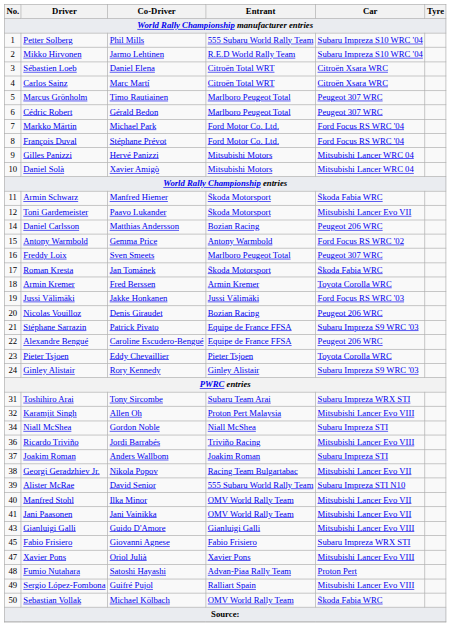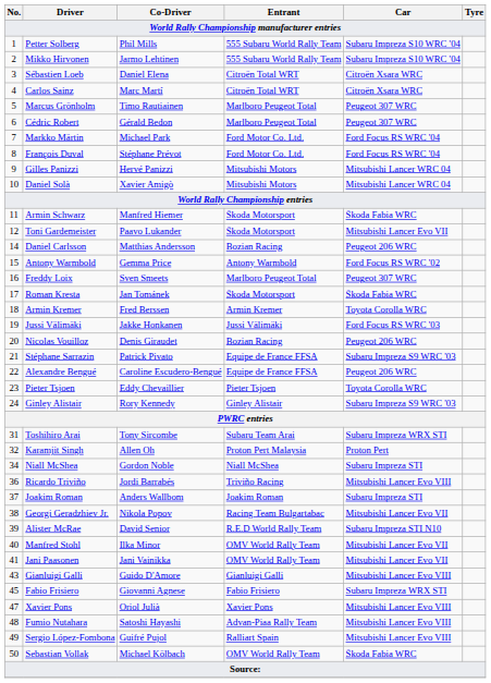 <table class="wikitable" style="font-size: 85%;">
 <tr>
 <th>No.</th>
 <th>Driver</th>
 <th>Co-Driver</th>
 <th>Entrant</th>
 <th>Car</th>
 <th>Tyre</th>
 </tr>
 <tr>
 <td style="background-color:#EAECF0; text-align:center" colspan="6"><strong><em><a href='#'>World Rally Championship</a> manufacturer entries</em></strong></td>
 </tr>
 <tr>
 <td align="center">1</td>
 <td> <a href='#'>Petter Solberg</a></td>
 <td> <a href='#'>Phil Mills</a></td>
 <td> <a href='#'>555 Subaru World Rally Team</a></td>
 <td><a href='#'>Subaru Impreza S10 WRC '04</a></td>
 <td align="center"></td>
 </tr>
 <tr>
 <td align="center">2</td>
 <td> <a href='#'>Mikko Hirvonen</a></td>
 <td> <a href='#'>Jarmo Lehtinen</a></td>
-<td> <a href='#'>R.E.D World Rally Team</a></td>
+<td> <a href='#'>555 Subaru World Rally Team</a></td>
 <td><a href='#'>Subaru Impreza S10 WRC '04</a></td>
 <td align="center"></td>
 </tr>
 <tr>
 <td align="center">3</td>
 <td> <a href='#'>Sébastien Loeb</a></td>
 <td> <a href='#'>Daniel Elena</a></td>
 <td> <a href='#'>Citroën Total WRT</a></td>
 <td><a href='#'>Citroën Xsara WRC</a></td>
 <td align="center"></td>
 </tr>
 <tr>
 <td align="center">4</td>
 <td> <a href='#'>Carlos Sainz</a></td>
 <td> <a href='#'>Marc Martí</a></td>
 <td> <a href='#'>Citroën Total WRT</a></td>
 <td><a href='#'>Citroën Xsara WRC</a></td>
 <td align="center"></td>
 </tr>
 <tr>
 <td align="center">5</td>
 <td> <a href='#'>Marcus Grönholm</a></td>
 <td> <a href='#'>Timo Rautiainen</a></td>
 <td> <a href='#'>Marlboro Peugeot Total</a></td>
 <td><a href='#'>Peugeot 307 WRC</a></td>
 <td align="center"></td>
 </tr>
 <tr>
 <td align="center">6</td>
 <td> <a href='#'>Cédric Robert</a></td>
 <td> <a href='#'>Gérald Bedon</a></td>
 <td> <a href='#'>Marlboro Peugeot Total</a></td>
 <td><a href='#'>Peugeot 307 WRC</a></td>
 <td align="center"></td>
 </tr>
 <tr>
 <td align="center">7</td>
 <td> <a href='#'>Markko Märtin</a></td>
 <td> <a href='#'>Michael Park</a></td>
 <td> <a href='#'>Ford Motor Co. Ltd.</a></td>
 <td><a href='#'>Ford Focus RS WRC '04</a></td>
 <td align="center"></td>
 </tr>
 <tr>
 <td align="center">8</td>
 <td> <a href='#'>François Duval</a></td>
 <td> <a href='#'>Stéphane Prévot</a></td>
 <td> <a href='#'>Ford Motor Co. Ltd.</a></td>
 <td><a href='#'>Ford Focus RS WRC '04</a></td>
 <td align="center"></td>
 </tr>
 <tr>
 <td align="center">9</td>
 <td> <a href='#'>Gilles Panizzi</a></td>
 <td> <a href='#'>Hervé Panizzi</a></td>
 <td> <a href='#'>Mitsubishi Motors</a></td>
 <td><a href='#'>Mitsubishi Lancer WRC 04</a></td>
 <td align="center"></td>
 </tr>
 <tr>
 <td align="center">10</td>
 <td> <a href='#'>Daniel Solà</a></td>
 <td> <a href='#'>Xavier Amigò</a></td>
 <td> <a href='#'>Mitsubishi Motors</a></td>
 <td><a href='#'>Mitsubishi Lancer WRC 04</a></td>
 <td align="center"></td>
 </tr>
 <tr>
 <td style="background-color:#EAECF0; text-align:center" colspan="6"><strong><em><a href='#'>World Rally Championship</a> entries</em></strong></td>
 </tr>
 <tr>
 <td align="center">11</td>
 <td> <a href='#'>Armin Schwarz</a></td>
 <td> <a href='#'>Manfred Hiemer</a></td>
 <td> <a href='#'>Škoda Motorsport</a></td>
 <td><a href='#'>Škoda Fabia WRC</a></td>
 <td align="center"></td>
 </tr>
 <tr>
 <td align="center">12</td>
 <td> <a href='#'>Toni Gardemeister</a></td>
 <td> <a href='#'>Paavo Lukander</a></td>
 <td> <a href='#'>Škoda Motorsport</a></td>
 <td><a href='#'>Mitsubishi Lancer Evo VII</a></td>
 <td align="center"></td>
 </tr>
 <tr>
 <td align="center">14</td>
 <td> <a href='#'>Daniel Carlsson</a></td>
 <td> <a href='#'>Matthias Andersson</a></td>
 <td> <a href='#'>Bozian Racing</a></td>
 <td><a href='#'>Peugeot 206 WRC</a></td>
 <td align="center"></td>
 </tr>
 <tr>
 <td align="center">15</td>
 <td> <a href='#'>Antony Warmbold</a></td>
 <td> <a href='#'>Gemma Price</a></td>
 <td> <a href='#'>Antony Warmbold</a></td>
 <td><a href='#'>Ford Focus RS WRC '02</a></td>
 <td align="center"></td>
 </tr>
 <tr>
 <td align="center">16</td>
 <td> <a href='#'>Freddy Loix</a></td>
 <td> <a href='#'>Sven Smeets</a></td>
 <td> <a href='#'>Marlboro Peugeot Total</a></td>
 <td><a href='#'>Peugeot 307 WRC</a></td>
 <td align="center"></td>
 </tr>
 <tr>
 <td align="center">17</td>
 <td> <a href='#'>Roman Kresta</a></td>
 <td> <a href='#'>Jan Tománek</a></td>
 <td> <a href='#'>Škoda Motorsport</a></td>
 <td><a href='#'>Škoda Fabia WRC</a></td>
 <td align="center"></td>
 </tr>
 <tr>
 <td align="center">18</td>
 <td> <a href='#'>Armin Kremer</a></td>
 <td> <a href='#'>Fred Berssen</a></td>
 <td> <a href='#'>Armin Kremer</a></td>
 <td><a href='#'>Toyota Corolla WRC</a></td>
 <td align="center"></td>
 </tr>
 <tr>
 <td align="center">19</td>
 <td> <a href='#'>Jussi Välimäki</a></td>
 <td> <a href='#'>Jakke Honkanen</a></td>
 <td> <a href='#'>Jussi Välimäki</a></td>
 <td><a href='#'>Ford Focus RS WRC '03</a></td>
 <td align="center"></td>
 </tr>
 <tr>
 <td align="center">20</td>
 <td> <a href='#'>Nicolas Vouilloz</a></td>
 <td> <a href='#'>Denis Giraudet</a></td>
 <td> <a href='#'>Bozian Racing</a></td>
 <td><a href='#'>Peugeot 206 WRC</a></td>
 <td align="center"></td>
 </tr>
 <tr>
 <td align="center">21</td>
 <td> <a href='#'>Stéphane Sarrazin</a></td>
 <td> <a href='#'>Patrick Pivato</a></td>
 <td> <a href='#'>Equipe de France FFSA</a></td>
 <td><a href='#'>Subaru Impreza S9 WRC '03</a></td>
 <td align="center"></td>
 </tr>
 <tr>
 <td align="center">22</td>
 <td> <a href='#'>Alexandre Bengué</a></td>
 <td> <a href='#'>Caroline Escudero-Bengué</a></td>
 <td> <a href='#'>Equipe de France FFSA</a></td>
 <td><a href='#'>Peugeot 206 WRC</a></td>
 <td align="center"></td>
 </tr>
 <tr>
 <td align="center">23</td>
 <td> <a href='#'>Pieter Tsjoen</a></td>
 <td> <a href='#'>Eddy Chevaillier</a></td>
 <td> <a href='#'>Pieter Tsjoen</a></td>
 <td><a href='#'>Toyota Corolla WRC</a></td>
 <td align="center"></td>
 </tr>
 <tr>
 <td align="center">24</td>
 <td> <a href='#'>Ginley Alistair</a></td>
 <td> <a href='#'>Rory Kennedy</a></td>
 <td> <a href='#'>Ginley Alistair</a></td>
 <td><a href='#'>Subaru Impreza S9 WRC '03</a></td>
 <td align="center"></td>
 </tr>
 <tr>
 <th colspan="6"><em><a href='#'>PWRC</a> entries</em></th>
 </tr>
 <tr>
 <td align="center">31</td>
 <td> <a href='#'>Toshihiro Arai</a></td>
 <td> <a href='#'>Tony Sircombe</a></td>
 <td> <a href='#'>Subaru Team Arai</a></td>
 <td><a href='#'>Subaru Impreza WRX STI</a></td>
 <td align="center"></td>
 </tr>
 <tr>
 <td align="center">32</td>
 <td> <a href='#'>Karamjit Singh</a></td>
 <td> <a href='#'>Allen Oh</a></td>
 <td> <a href='#'>Proton Pert Malaysia</a></td>
-<td><a href='#'>Mitsubishi Lancer Evo VIII</a></td>
+<td><a href='#'>Proton Pert</a></td>
 <td align="center"></td>
 </tr>
 <tr>
 <td align="center">34</td>
 <td> <a href='#'>Niall McShea</a></td>
 <td> <a href='#'>Gordon Noble</a></td>
 <td> <a href='#'>Niall McShea</a></td>
 <td><a href='#'>Subaru Impreza STI</a></td>
 <td></td>
 </tr>
 <tr>
 <td align="center">36</td>
 <td> <a href='#'>Ricardo Triviño</a></td>
 <td> <a href='#'>Jordi Barrabés</a></td>
 <td> <a href='#'>Triviño Racing</a></td>
 <td><a href='#'>Mitsubishi Lancer Evo VIII</a></td>
 <td></td>
 </tr>
 <tr>
 <td align="center">37</td>
 <td> <a href='#'>Joakim Roman</a></td>
 <td> <a href='#'>Anders Wallbom</a></td>
 <td> <a href='#'>Joakim Roman</a></td>
 <td><a href='#'>Subaru Impreza STI</a></td>
 <td align="center"></td>
 </tr>
 <tr>
 <td align="center">38</td>
 <td> <a href='#'>Georgi Geradzhiev Jr.</a></td>
 <td> <a href='#'>Nikola Popov</a></td>
 <td> <a href='#'>Racing Team Bulgartabac</a></td>
 <td><a href='#'>Mitsubishi Lancer Evo VII</a></td>
 <td></td>
 </tr>
 <tr>
 <td align="center">39</td>
 <td> <a href='#'>Alister McRae</a></td>
 <td> <a href='#'>David Senior</a></td>
-<td> <a href='#'>555 Subaru World Rally Team</a></td>
+<td> <a href='#'>R.E.D World Rally Team</a></td>
 <td><a href='#'>Subaru Impreza STI N10</a></td>
 <td align="center"></td>
 </tr>
 <tr>
 <td align="center">40</td>
 <td> <a href='#'>Manfred Stohl</a></td>
 <td> <a href='#'>Ilka Minor</a></td>
 <td> <a href='#'>OMV World Rally Team</a></td>
 <td><a href='#'>Mitsubishi Lancer Evo VII</a></td>
 <td align="center"></td>
 </tr>
 <tr>
 <td align="center">41</td>
 <td> <a href='#'>Jani Paasonen</a></td>
 <td> <a href='#'>Jani Vainikka</a></td>
 <td> <a href='#'>OMV World Rally Team</a></td>
 <td><a href='#'>Mitsubishi Lancer Evo VII</a></td>
 <td align="center"></td>
 </tr>
 <tr>
 <td align="center">43</td>
 <td> <a href='#'>Gianluigi Galli</a></td>
 <td> <a href='#'>Guido D'Amore</a></td>
 <td> <a href='#'>Gianluigi Galli</a></td>
 <td><a href='#'>Mitsubishi Lancer Evo VIII</a></td>
 <td align="center"></td>
 </tr>
 <tr>
 <td align="center">45</td>
 <td> <a href='#'>Fabio Frisiero</a></td>
 <td> <a href='#'>Giovanni Agnese</a></td>
 <td> <a href='#'>Fabio Frisiero</a></td>
 <td><a href='#'>Subaru Impreza WRX STI</a></td>
 <td></td>
 </tr>
 <tr>
 <td align="center">47</td>
 <td> <a href='#'>Xavier Pons</a></td>
 <td> <a href='#'>Oriol Julià</a></td>
 <td> <a href='#'>Xavier Pons</a></td>
 <td><a href='#'>Mitsubishi Lancer Evo VIII</a></td>
 <td align="center"></td>
 </tr>
 <tr>
 <td align="center">48</td>
 <td> <a href='#'>Fumio Nutahara</a></td>
 <td> <a href='#'>Satoshi Hayashi</a></td>
 <td> <a href='#'>Advan-Piaa Rally Team</a></td>
-<td><a href='#'>Proton Pert</a></td>
+<td><a href='#'>Mitsubishi Lancer Evo VIII</a></td>
 <td align="center"></td>
 </tr>
 <tr>
 <td align="center">49</td>
 <td> <a href='#'>Sergio López-Fombona</a></td>
 <td> <a href='#'>Guifré Pujol</a></td>
 <td> <a href='#'>Ralliart Spain</a></td>
 <td><a href='#'>Mitsubishi Lancer Evo VIII</a></td>
 <td></td>
 </tr>
 <tr>
 <td align="center">50</td>
 <td> <a href='#'>Sebastian Vollak</a></td>
 <td> <a href='#'>Michael Kölbach</a></td>
 <td> <a href='#'>OMV World Rally Team</a></td>
 <td><a href='#'>Škoda Fabia WRC</a></td>
 <td align="center"></td>
 </tr>
 <tr>
 <td style="background-color:#EAECF0; text-align:center" colspan="6"><strong>Source:</strong></td>
 </tr>
 <tr>
 </tr>
 </table>
